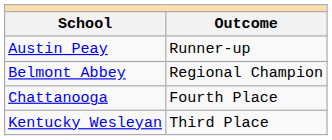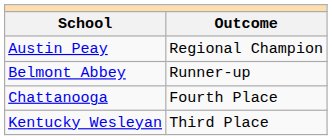 <table class="wikitable" style="float:left; margin-right:1em;">
 <tr>
 <th colspan="3" style="background:#ffdead;"></th>
 </tr>
 <tr>
 <th>School</th>
 <th>Outcome</th>
 </tr>
 <tr>
 <td><a href='#'>Austin Peay</a></td>
-<td>Runner-up</td>
+<td>Regional Champion</td>
 </tr>
 <tr>
 <td><a href='#'>Belmont Abbey</a></td>
-<td>Regional Champion</td>
+<td>Runner-up</td>
 </tr>
 <tr>
 <td><a href='#'>Chattanooga</a></td>
 <td>Fourth Place</td>
 </tr>
 <tr>
 <td><a href='#'>Kentucky Wesleyan</a></td>
 <td>Third Place</td>
 </tr>
 </table>
